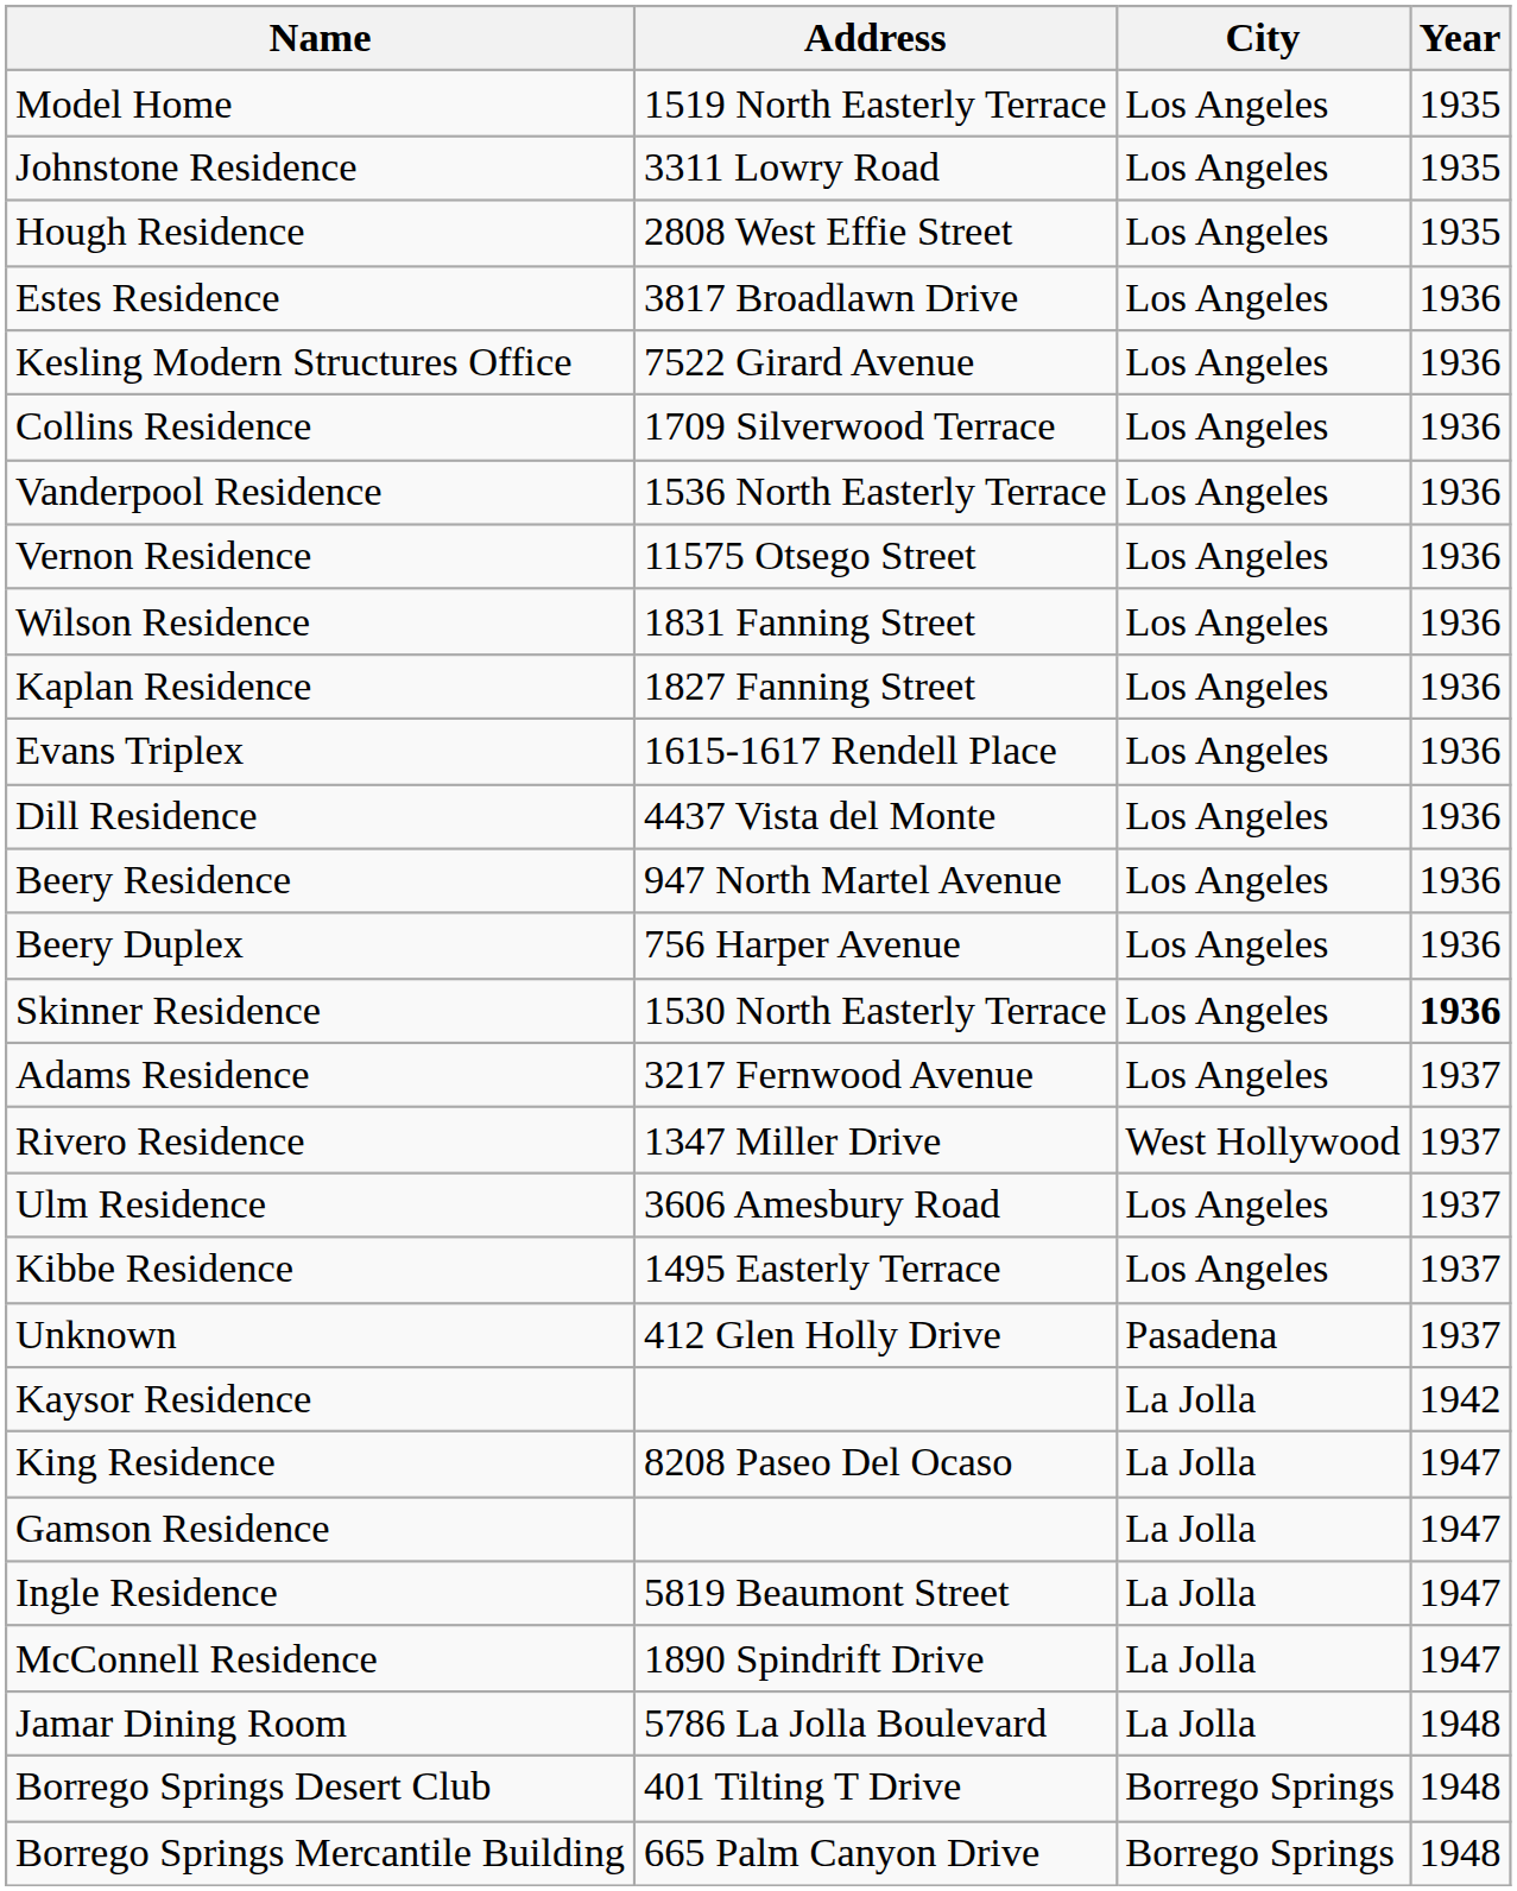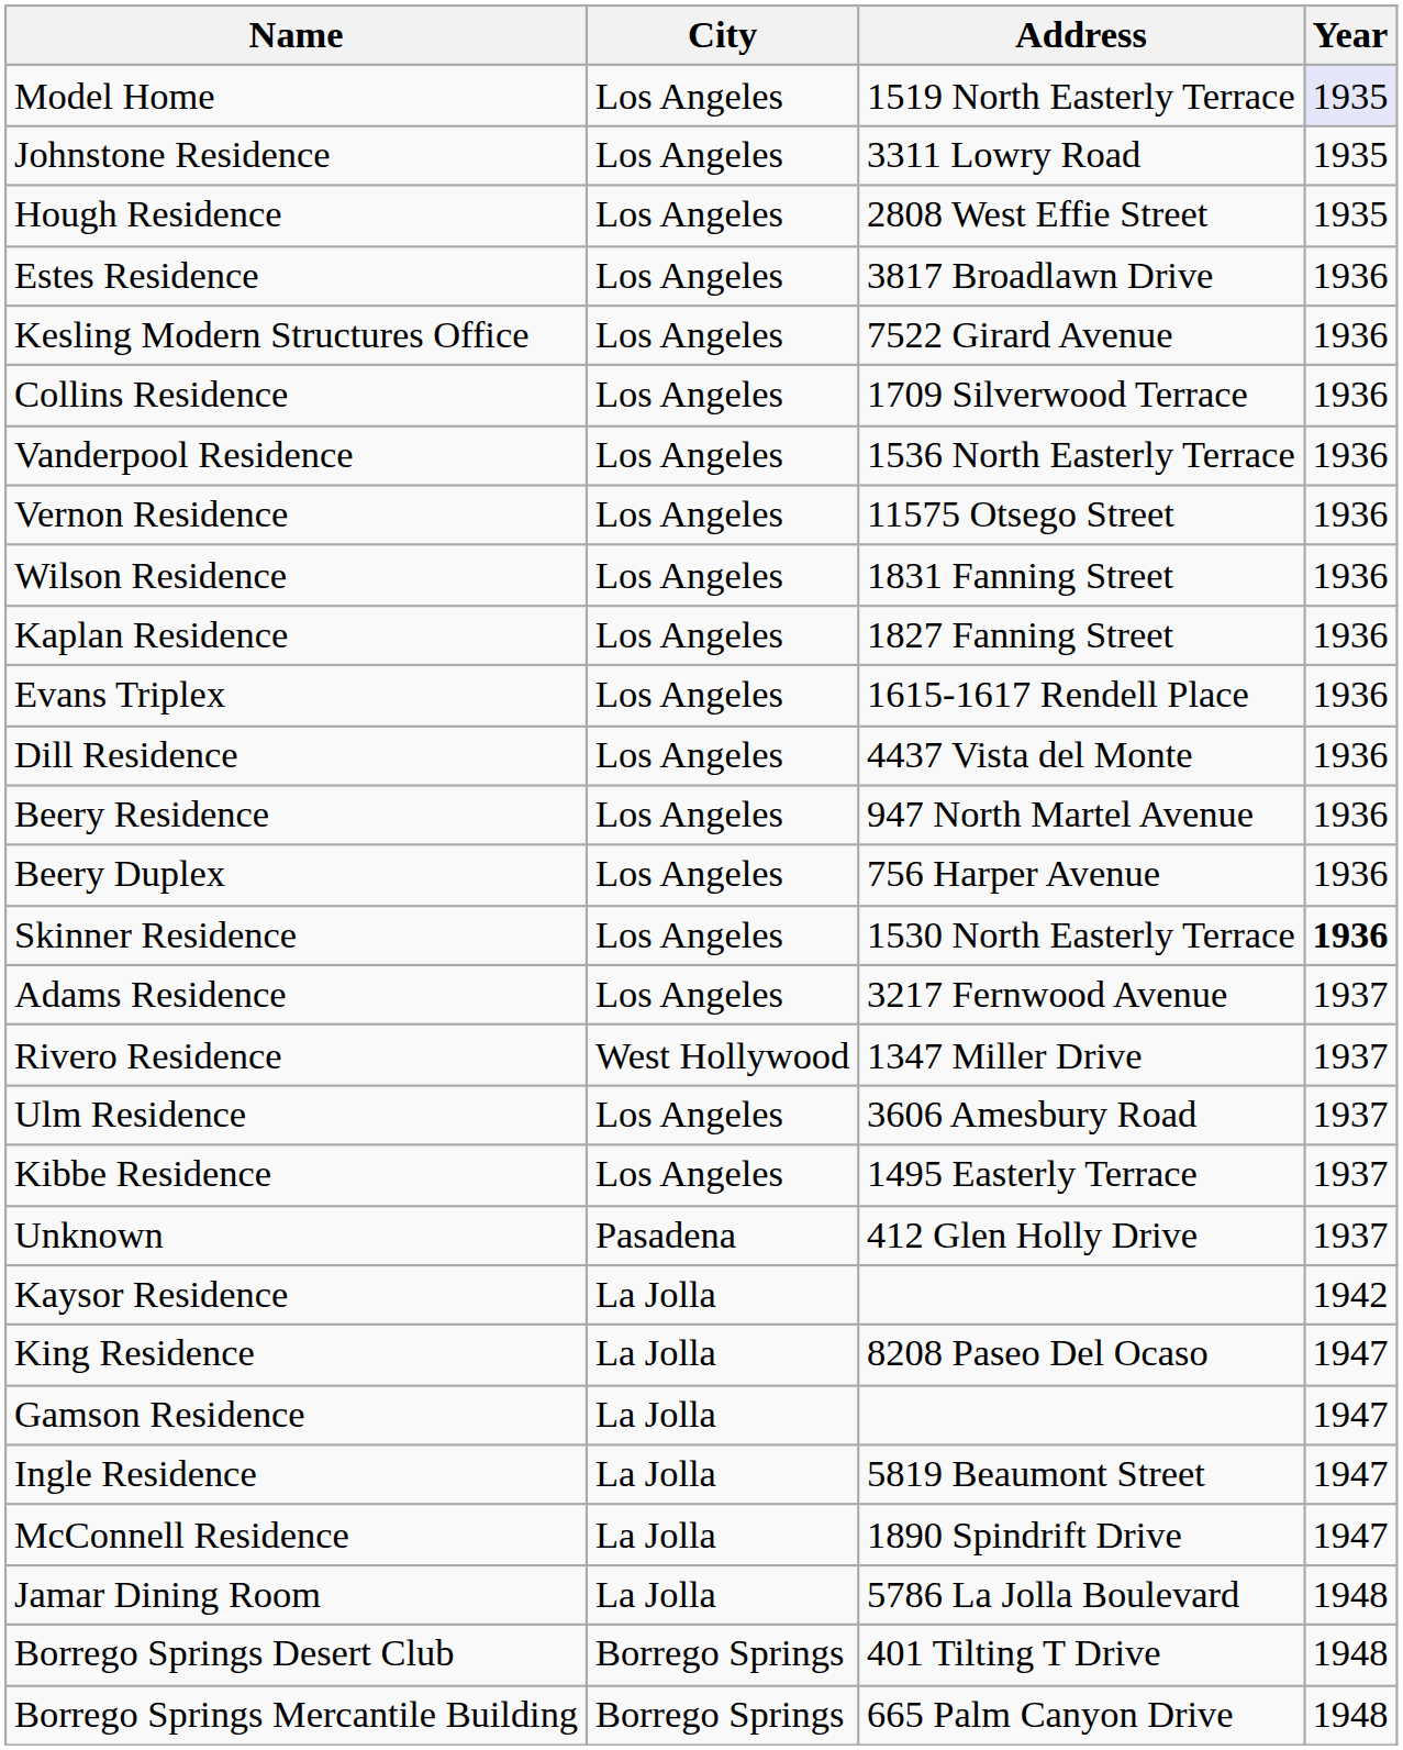 <table class="wikitable">
 <tr>
 <th>Name</th>
+<th>City</th>
 <th>Address</th>
-<th>City</th>
 <th>Year</th>
 </tr>
 <tr>
 <td>Model Home</td>
+<td>Los Angeles</td>
 <td>1519 North Easterly Terrace</td>
-<td>Los Angeles</td>
-<td>1935</td>
+<td style="background: lavender;">1935</td>
 </tr>
 <tr>
 <td>Johnstone Residence</td>
+<td>Los Angeles</td>
 <td>3311 Lowry Road</td>
-<td>Los Angeles</td>
 <td>1935</td>
 </tr>
 <tr>
 <td>Hough Residence</td>
+<td>Los Angeles</td>
 <td>2808 West Effie Street</td>
-<td>Los Angeles</td>
 <td>1935</td>
 </tr>
 <tr>
 <td>Estes Residence</td>
+<td>Los Angeles</td>
 <td>3817 Broadlawn Drive</td>
-<td>Los Angeles</td>
 <td>1936</td>
 </tr>
 <tr>
 <td>Kesling Modern Structures Office</td>
+<td>Los Angeles</td>
 <td>7522 Girard Avenue</td>
-<td>Los Angeles</td>
 <td>1936</td>
 </tr>
 <tr>
 <td>Collins Residence</td>
+<td>Los Angeles</td>
 <td>1709 Silverwood Terrace</td>
-<td>Los Angeles</td>
 <td>1936</td>
 </tr>
 <tr>
 <td>Vanderpool Residence</td>
+<td>Los Angeles</td>
 <td>1536 North Easterly Terrace</td>
-<td>Los Angeles</td>
 <td>1936</td>
 </tr>
 <tr>
 <td>Vernon Residence</td>
+<td>Los Angeles</td>
 <td>11575 Otsego Street</td>
-<td>Los Angeles</td>
 <td>1936</td>
 </tr>
 <tr>
 <td>Wilson Residence</td>
+<td>Los Angeles</td>
 <td>1831 Fanning Street</td>
-<td>Los Angeles</td>
 <td>1936</td>
 </tr>
 <tr>
 <td>Kaplan Residence</td>
+<td>Los Angeles</td>
 <td>1827 Fanning Street</td>
-<td>Los Angeles</td>
 <td>1936</td>
 </tr>
 <tr>
 <td>Evans Triplex</td>
+<td>Los Angeles</td>
 <td>1615-1617 Rendell Place</td>
-<td>Los Angeles</td>
 <td>1936</td>
 </tr>
 <tr>
 <td>Dill Residence</td>
+<td>Los Angeles</td>
 <td>4437 Vista del Monte</td>
-<td>Los Angeles</td>
 <td>1936</td>
 </tr>
 <tr>
 <td>Beery Residence</td>
+<td>Los Angeles</td>
 <td>947 North Martel Avenue</td>
-<td>Los Angeles</td>
 <td>1936</td>
 </tr>
 <tr>
 <td>Beery Duplex</td>
+<td>Los Angeles</td>
 <td>756 Harper Avenue</td>
-<td>Los Angeles</td>
 <td>1936</td>
 </tr>
 <tr>
 <td>Skinner Residence</td>
+<td>Los Angeles</td>
 <td>1530 North Easterly Terrace</td>
-<td>Los Angeles</td>
 <td><strong>1936</strong></td>
 </tr>
 <tr>
 <td>Adams Residence</td>
+<td>Los Angeles</td>
 <td>3217 Fernwood Avenue</td>
-<td>Los Angeles</td>
 <td>1937</td>
 </tr>
 <tr>
 <td>Rivero Residence</td>
+<td>West Hollywood</td>
 <td>1347 Miller Drive</td>
-<td>West Hollywood</td>
 <td>1937</td>
 </tr>
 <tr>
 <td>Ulm Residence</td>
+<td>Los Angeles</td>
 <td>3606 Amesbury Road</td>
-<td>Los Angeles</td>
 <td>1937</td>
 </tr>
 <tr>
 <td>Kibbe Residence</td>
+<td>Los Angeles</td>
 <td>1495 Easterly Terrace</td>
-<td>Los Angeles</td>
 <td>1937</td>
 </tr>
 <tr>
 <td>Unknown</td>
+<td>Pasadena</td>
 <td>412 Glen Holly Drive</td>
-<td>Pasadena</td>
 <td>1937</td>
 </tr>
 <tr>
 <td>Kaysor Residence</td>
+<td>La Jolla</td>
 <td></td>
-<td>La Jolla</td>
 <td>1942</td>
 </tr>
 <tr>
 <td>King Residence</td>
+<td>La Jolla</td>
 <td>8208 Paseo Del Ocaso</td>
-<td>La Jolla</td>
 <td>1947</td>
 </tr>
 <tr>
 <td>Gamson Residence</td>
+<td>La Jolla</td>
 <td></td>
-<td>La Jolla</td>
 <td>1947</td>
 </tr>
 <tr>
 <td>Ingle Residence</td>
+<td>La Jolla</td>
 <td>5819 Beaumont Street</td>
-<td>La Jolla</td>
 <td>1947</td>
 </tr>
 <tr>
 <td>McConnell Residence</td>
+<td>La Jolla</td>
 <td>1890 Spindrift Drive</td>
-<td>La Jolla</td>
 <td>1947</td>
 </tr>
 <tr>
 <td>Jamar Dining Room</td>
+<td>La Jolla</td>
 <td>5786 La Jolla Boulevard</td>
-<td>La Jolla</td>
 <td>1948</td>
 </tr>
 <tr>
 <td>Borrego Springs Desert Club</td>
+<td>Borrego Springs</td>
 <td>401 Tilting T Drive</td>
-<td>Borrego Springs</td>
 <td>1948</td>
 </tr>
 <tr>
 <td>Borrego Springs Mercantile Building</td>
+<td>Borrego Springs</td>
 <td>665 Palm Canyon Drive</td>
-<td>Borrego Springs</td>
 <td>1948</td>
 </tr>
 </table>
